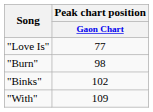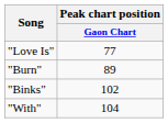 <table class="wikitable" style="text-align:center;">
 <tr>
 <th rowspan="2">Song</th>
 <th colspan="9">Peak chart position</th>
 </tr>
 <tr style="font-size:smaller;">
 <th><a href='#'>Gaon Chart</a></th>
 </tr>
 <tr>
 <td align="left">"Love Is"</td>
 <td>77</td>
 </tr>
 <tr>
 <td align="left">"Burn"</td>
-<td>98</td>
+<td>89</td>
 </tr>
 <tr>
 <td align="left">"Binks"</td>
 <td>102</td>
 </tr>
 <tr>
 <td align="left">"With"</td>
-<td>109</td>
+<td>104</td>
 </tr>
 </table>
